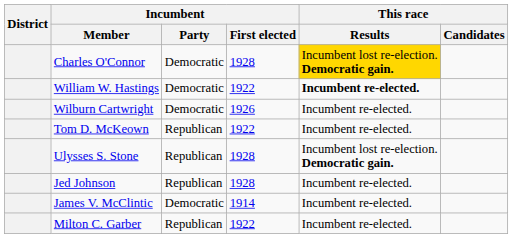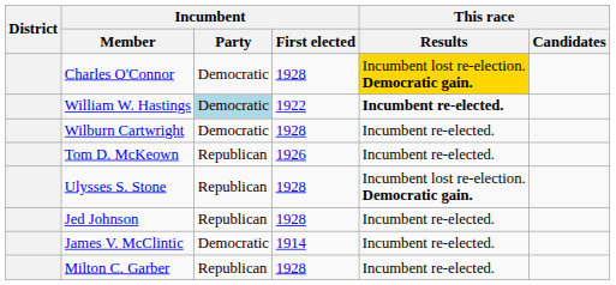 <table class=wikitable>
 <tr>
 <th rowspan=2>District</th>
 <th colspan=3>Incumbent</th>
 <th colspan=2>This race</th>
 </tr>
 <tr>
 <th>Member</th>
 <th>Party</th>
 <th>First elected</th>
 <th>Results</th>
 <th>Candidates</th>
 </tr>
 <tr>
 <th></th>
 <td><a href='#'>Charles O'Connor</a></td>
 <td>Democratic</td>
 <td><a href='#'>1928</a></td>
 <td style="background: gold;">Incumbent lost re-election.<br><strong>Democratic gain.</strong></td>
 <td nowrap></td>
 </tr>
 <tr>
 <th></th>
 <td><a href='#'>William W. Hastings</a></td>
-<td>Democratic</td>
+<td style="background: lightblue;">Democratic</td>
 <td><a href='#'>1922</a></td>
 <td><strong>Incumbent re-elected.</strong></td>
 <td nowrap></td>
 </tr>
 <tr>
 <th></th>
 <td><a href='#'>Wilburn Cartwright</a></td>
 <td>Democratic</td>
-<td><a href='#'>1926</a></td>
+<td><a href='#'>1928</a></td>
 <td>Incumbent re-elected.</td>
 <td nowrap></td>
 </tr>
 <tr>
 <th></th>
 <td><a href='#'>Tom D. McKeown</a></td>
 <td>Republican</td>
-<td><a href='#'>1922</a></td>
+<td><a href='#'>1926</a></td>
 <td>Incumbent re-elected.</td>
 <td nowrap></td>
 </tr>
 <tr>
 <th></th>
 <td><a href='#'>Ulysses S. Stone</a></td>
 <td>Republican</td>
 <td><a href='#'>1928</a></td>
 <td>Incumbent lost re-election.<br><strong>Democratic gain.</strong></td>
 <td nowrap></td>
 </tr>
 <tr>
 <th></th>
 <td><a href='#'>Jed Johnson</a></td>
 <td>Republican</td>
 <td><a href='#'>1928</a></td>
 <td>Incumbent re-elected.</td>
 <td nowrap></td>
 </tr>
 <tr>
 <th></th>
 <td><a href='#'>James V. McClintic</a></td>
 <td>Democratic</td>
 <td><a href='#'>1914</a></td>
 <td>Incumbent re-elected.</td>
 <td nowrap></td>
 </tr>
 <tr>
 <th></th>
 <td><a href='#'>Milton C. Garber</a></td>
 <td>Republican</td>
-<td><a href='#'>1922</a></td>
+<td><a href='#'>1928</a></td>
 <td>Incumbent re-elected.</td>
 <td nowrap></td>
 </tr>
 </table>
